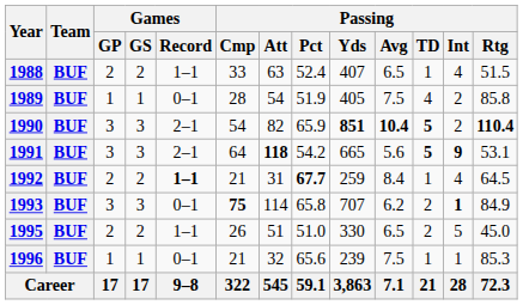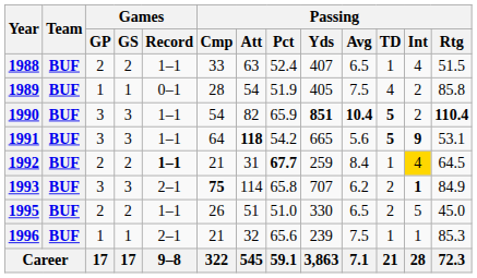 <table class="wikitable" style="text-align:center">
 <tr>
 <th rowspan="2">Year</th>
 <th rowspan="2">Team</th>
 <th colspan="3">Games</th>
 <th colspan="8">Passing</th>
 </tr>
 <tr>
 <th>GP</th>
 <th>GS</th>
 <th>Record</th>
 <th>Cmp</th>
 <th>Att</th>
 <th>Pct</th>
 <th>Yds</th>
 <th>Avg</th>
 <th>TD</th>
 <th>Int</th>
 <th>Rtg</th>
 </tr>
 <tr>
 <th><a href='#'>1988</a></th>
 <th><a href='#'>BUF</a></th>
 <td>2</td>
 <td>2</td>
 <td>1–1</td>
 <td>33</td>
 <td>63</td>
 <td>52.4</td>
 <td>407</td>
 <td>6.5</td>
 <td>1</td>
 <td>4</td>
 <td>51.5</td>
 </tr>
 <tr>
 <th><a href='#'>1989</a></th>
 <th><a href='#'>BUF</a></th>
 <td>1</td>
 <td>1</td>
 <td>0–1</td>
 <td>28</td>
 <td>54</td>
 <td>51.9</td>
 <td>405</td>
 <td>7.5</td>
 <td>4</td>
 <td>2</td>
 <td>85.8</td>
 </tr>
 <tr>
 <th><a href='#'>1990</a></th>
 <th><a href='#'>BUF</a></th>
 <td>3</td>
 <td>3</td>
-<td>2–1</td>
+<td>1–1</td>
 <td>54</td>
 <td>82</td>
 <td>65.9</td>
 <td><strong>851</strong></td>
 <td><strong>10.4</strong></td>
 <td><strong>5</strong></td>
 <td>2</td>
 <td><strong>110.4</strong></td>
 </tr>
 <tr>
 <th><a href='#'>1991</a></th>
 <th><a href='#'>BUF</a></th>
 <td>3</td>
 <td>3</td>
-<td>2–1</td>
+<td>1–1</td>
 <td>64</td>
 <td><strong>118</strong></td>
 <td>54.2</td>
 <td>665</td>
 <td>5.6</td>
 <td><strong>5</strong></td>
 <td><strong>9</strong></td>
 <td>53.1</td>
 </tr>
 <tr>
 <th><a href='#'>1992</a></th>
 <th><a href='#'>BUF</a></th>
 <td>2</td>
 <td>2</td>
 <td><strong>1–1</strong></td>
 <td>21</td>
 <td>31</td>
 <td><strong>67.7</strong></td>
 <td>259</td>
 <td>8.4</td>
 <td>1</td>
-<td>4</td>
+<td style="background: gold;">4</td>
 <td>64.5</td>
 </tr>
 <tr>
 <th><a href='#'>1993</a></th>
 <th><a href='#'>BUF</a></th>
 <td>3</td>
 <td>3</td>
-<td>0–1</td>
+<td>2–1</td>
 <td><strong>75</strong></td>
 <td>114</td>
 <td>65.8</td>
 <td>707</td>
 <td>6.2</td>
 <td>2</td>
 <td><strong>1</strong></td>
 <td>84.9</td>
 </tr>
 <tr>
 <th><a href='#'>1995</a></th>
 <th><a href='#'>BUF</a></th>
 <td>2</td>
 <td>2</td>
 <td>1–1</td>
 <td>26</td>
 <td>51</td>
 <td>51.0</td>
 <td>330</td>
 <td>6.5</td>
 <td>2</td>
 <td>5</td>
 <td>45.0</td>
 </tr>
 <tr>
 <th><a href='#'>1996</a></th>
 <th><a href='#'>BUF</a></th>
 <td>1</td>
 <td>1</td>
-<td>0–1</td>
+<td>2–1</td>
 <td>21</td>
 <td>32</td>
 <td>65.6</td>
 <td>239</td>
 <td>7.5</td>
 <td>1</td>
 <td>1</td>
 <td>85.3</td>
 </tr>
 <tr>
 <th colspan="2">Career</th>
 <th>17</th>
 <th>17</th>
 <th>9–8</th>
 <th>322</th>
 <th>545</th>
 <th>59.1</th>
 <th>3,863</th>
 <th>7.1</th>
 <th>21</th>
 <th>28</th>
 <th>72.3</th>
 </tr>
 </table>
